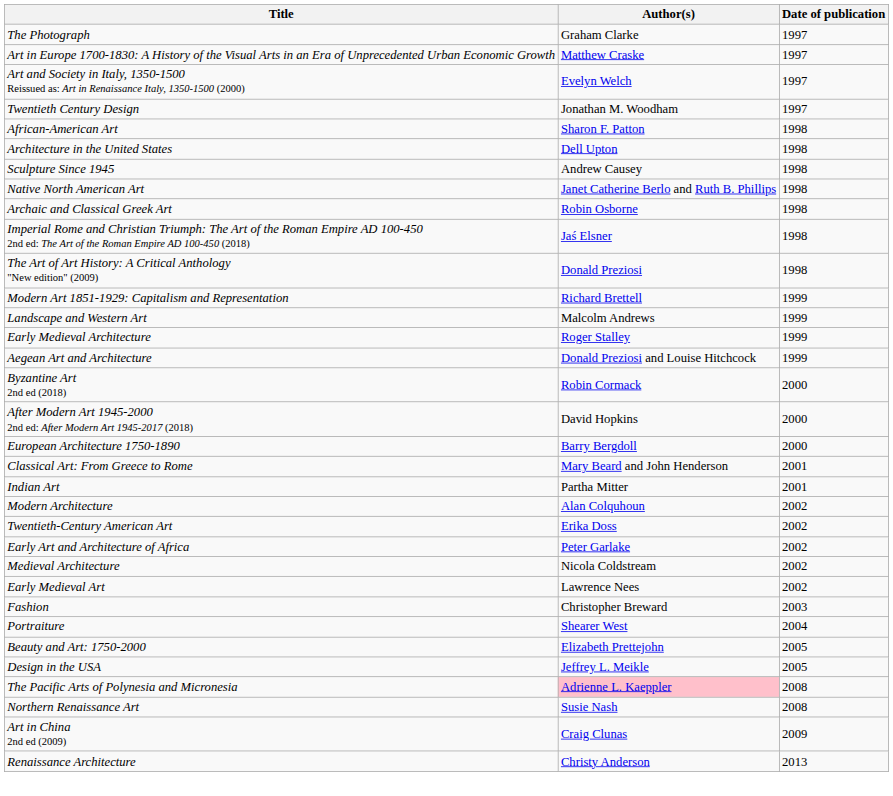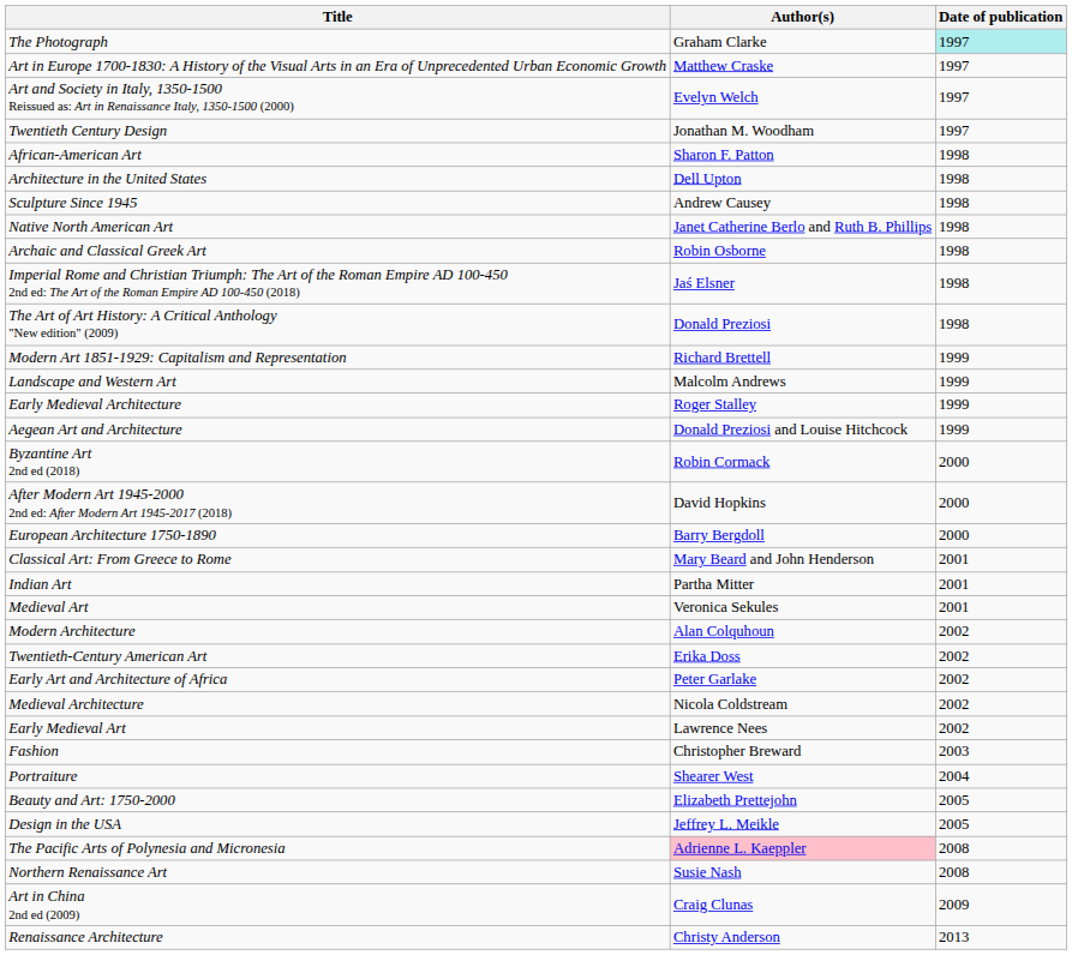 <table class="wikitable">
 <tr>
 <th>Title</th>
 <th>Author(s)</th>
 <th>Date of publication</th>
 </tr>
 <tr>
 <td><em>The Photograph</em></td>
 <td>Graham Clarke</td>
-<td>1997</td>
+<td style="background: paleturquoise;">1997</td>
 </tr>
 <tr>
 <td><em>Art in Europe 1700-1830: A History of the Visual Arts in an Era of Unprecedented Urban Economic Growth</em></td>
 <td><a href='#'>Matthew Craske</a></td>
 <td>1997</td>
 </tr>
 <tr>
 <td><em>Art and Society in Italy, 1350-1500</em><br><small>Reissued as: <em>Art in Renaissance Italy, 1350-1500</em> (2000)</small></td>
 <td><a href='#'>Evelyn Welch</a></td>
 <td>1997</td>
 </tr>
 <tr>
 <td><em>Twentieth Century Design</em></td>
 <td>Jonathan M. Woodham</td>
 <td>1997</td>
 </tr>
 <tr>
 <td><em>African-American Art</em></td>
 <td><a href='#'>Sharon F. Patton</a></td>
 <td>1998</td>
 </tr>
 <tr>
 <td><em>Architecture in the United States</em></td>
 <td><a href='#'>Dell Upton</a></td>
 <td>1998</td>
 </tr>
 <tr>
 <td><em>Sculpture Since 1945</em></td>
 <td>Andrew Causey</td>
 <td>1998</td>
 </tr>
 <tr>
 <td><em>Native North American Art</em></td>
 <td><a href='#'>Janet Catherine Berlo</a> and <a href='#'>Ruth B. Phillips</a></td>
 <td>1998</td>
 </tr>
 <tr>
 <td><em>Archaic and Classical Greek Art</em></td>
 <td><a href='#'>Robin Osborne</a></td>
 <td>1998</td>
 </tr>
 <tr>
 <td><em>Imperial Rome and Christian Triumph: The Art of the Roman Empire AD 100-450</em><br><small>2nd ed: <em>The Art of the Roman Empire AD 100-450</em> (2018)</small></td>
 <td><a href='#'>Jaś Elsner</a></td>
 <td>1998</td>
 </tr>
 <tr>
 <td><em>The Art of Art History: A Critical Anthology</em><br><small>"New edition" (2009)</small></td>
 <td><a href='#'>Donald Preziosi</a></td>
 <td>1998</td>
 </tr>
 <tr>
 <td><em>Modern Art 1851-1929: Capitalism and Representation</em></td>
 <td><a href='#'>Richard Brettell</a></td>
 <td>1999</td>
 </tr>
 <tr>
 <td><em>Landscape and Western Art</em></td>
 <td>Malcolm Andrews</td>
 <td>1999</td>
 </tr>
 <tr>
 <td><em>Early Medieval Architecture</em></td>
 <td><a href='#'>Roger Stalley</a></td>
 <td>1999</td>
 </tr>
 <tr>
 <td><em>Aegean Art and Architecture</em></td>
 <td><a href='#'>Donald Preziosi</a> and Louise Hitchcock</td>
 <td>1999</td>
 </tr>
 <tr>
 <td><em>Byzantine Art</em><br><small>2nd ed (2018)</small></td>
 <td><a href='#'>Robin Cormack</a></td>
 <td>2000</td>
 </tr>
 <tr>
 <td><em>After Modern Art 1945-2000</em><br><small>2nd ed: <em>After Modern Art 1945-2017</em> (2018)</small></td>
 <td>David Hopkins</td>
 <td>2000</td>
 </tr>
 <tr>
 <td><em>European Architecture 1750-1890</em></td>
 <td><a href='#'>Barry Bergdoll</a></td>
 <td>2000</td>
 </tr>
 <tr>
 <td><em>Classical Art: From Greece to Rome</em></td>
 <td><a href='#'>Mary Beard</a> and John Henderson</td>
 <td>2001</td>
 </tr>
 <tr>
 <td><em>Indian Art</em></td>
 <td>Partha Mitter</td>
 <td>2001</td>
 </tr>
 <tr>
+<td><em>Medieval Art</em></td>
+<td>Veronica Sekules</td>
+<td>2001</td>
+</tr>
+<tr>
 <td><em>Modern Architecture</em></td>
 <td><a href='#'>Alan Colquhoun</a></td>
 <td>2002</td>
 </tr>
 <tr>
 <td><em>Twentieth-Century American Art</em></td>
 <td><a href='#'>Erika Doss</a></td>
 <td>2002</td>
 </tr>
 <tr>
 <td><em>Early Art and Architecture of Africa</em></td>
 <td><a href='#'>Peter Garlake</a></td>
 <td>2002</td>
 </tr>
 <tr>
 <td><em>Medieval Architecture</em></td>
 <td>Nicola Coldstream</td>
 <td>2002</td>
 </tr>
 <tr>
 <td><em>Early Medieval Art</em></td>
 <td>Lawrence Nees</td>
 <td>2002</td>
 </tr>
 <tr>
 <td><em>Fashion</em></td>
 <td>Christopher Breward</td>
 <td>2003</td>
 </tr>
 <tr>
 <td><em>Portraiture</em></td>
 <td><a href='#'>Shearer West</a></td>
 <td>2004</td>
 </tr>
 <tr>
 <td><em>Beauty and Art: 1750-2000</em></td>
 <td><a href='#'>Elizabeth Prettejohn</a></td>
 <td>2005</td>
 </tr>
 <tr>
 <td><em>Design in the USA</em></td>
 <td><a href='#'>Jeffrey L. Meikle</a></td>
 <td>2005</td>
 </tr>
 <tr>
 <td><em>The Pacific Arts of Polynesia and Micronesia</em></td>
 <td style="background: pink;"><a href='#'>Adrienne L. Kaeppler</a></td>
 <td>2008</td>
 </tr>
 <tr>
 <td><em>Northern Renaissance Art</em></td>
 <td><a href='#'>Susie Nash</a></td>
 <td>2008</td>
 </tr>
 <tr>
 <td><em>Art in China</em><br><small>2nd ed (2009)</small></td>
 <td><a href='#'>Craig Clunas</a></td>
 <td>2009</td>
 </tr>
 <tr>
 <td><em>Renaissance Architecture</em></td>
 <td><a href='#'>Christy Anderson</a></td>
 <td>2013</td>
 </tr>
 </table>
